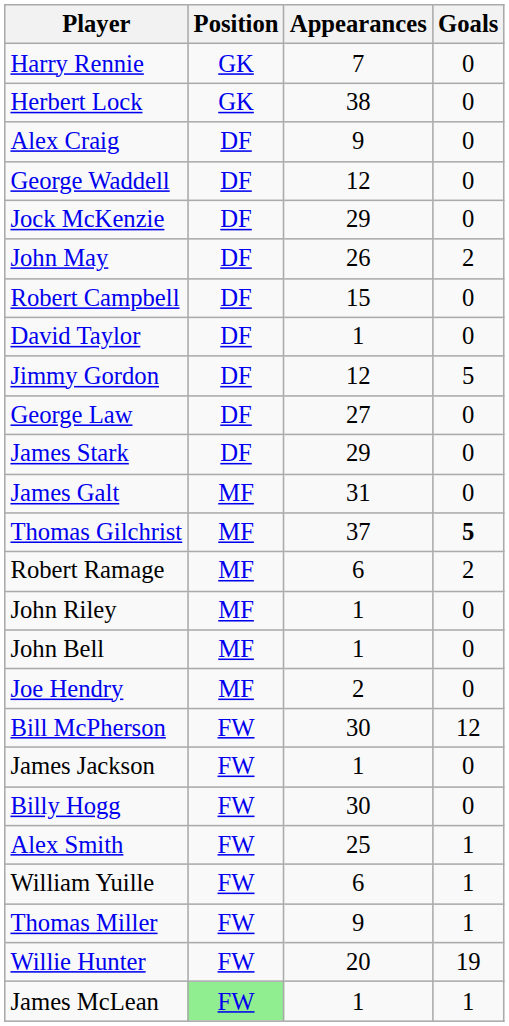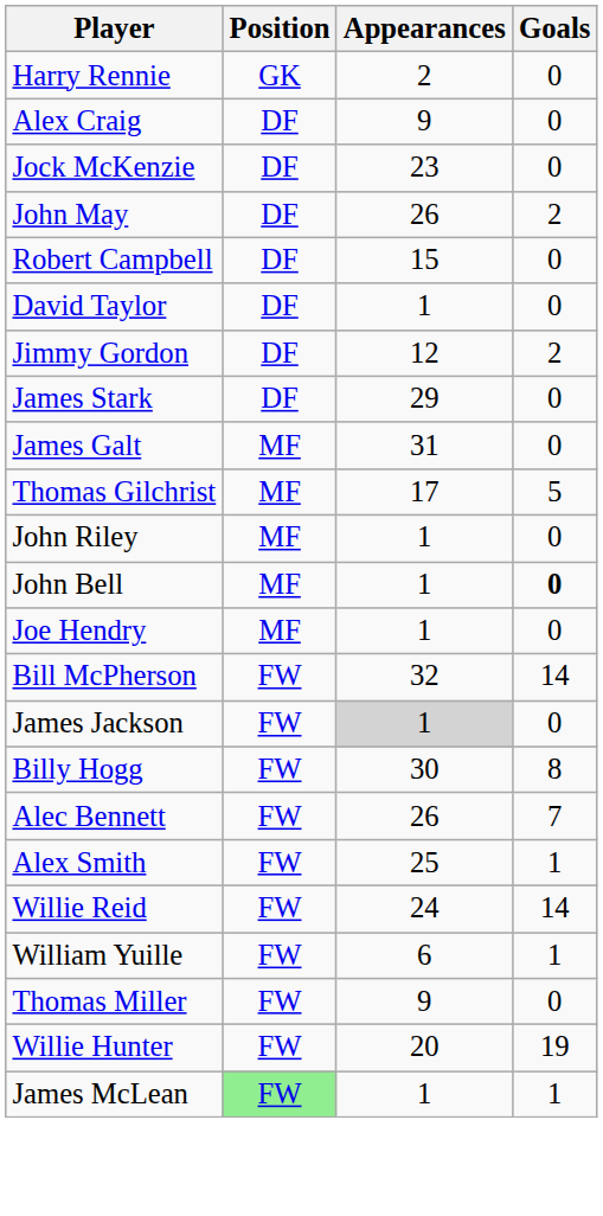 <table class="wikitable sortable" style="text-align: center;">
 <tr>
 <th>Player</th>
 <th>Position</th>
 <th>Appearances</th>
 <th>Goals</th>
 </tr>
 <tr>
 <td align="left"> <a href='#'>Harry Rennie</a></td>
 <td><a href='#'>GK</a></td>
-<td>7</td>
-<td>0</td>
-</tr>
-<tr>
-<td align="left"> <a href='#'>Herbert Lock</a></td>
-<td><a href='#'>GK</a></td>
-<td>38</td>
+<td>2</td>
 <td>0</td>
 </tr>
 <tr>
 <td align="left"> <a href='#'>Alex Craig</a></td>
 <td><a href='#'>DF</a></td>
 <td>9</td>
 <td>0</td>
 </tr>
 <tr>
-<td align="left"> <a href='#'>George Waddell</a></td>
-<td><a href='#'>DF</a></td>
-<td>12</td>
-<td>0</td>
-</tr>
-<tr>
 <td align="left"> <a href='#'>Jock McKenzie</a></td>
 <td><a href='#'>DF</a></td>
-<td>29</td>
+<td>23</td>
 <td>0</td>
 </tr>
 <tr>
 <td align="left"> <a href='#'>John May</a></td>
 <td><a href='#'>DF</a></td>
 <td>26</td>
 <td>2</td>
 </tr>
 <tr>
 <td align="left"> <a href='#'>Robert Campbell</a></td>
 <td><a href='#'>DF</a></td>
 <td>15</td>
 <td>0</td>
 </tr>
 <tr>
 <td align="left"> <a href='#'>David Taylor</a></td>
 <td><a href='#'>DF</a></td>
 <td>1</td>
 <td>0</td>
 </tr>
 <tr>
 <td align="left"> <a href='#'>Jimmy Gordon</a></td>
 <td><a href='#'>DF</a></td>
 <td>12</td>
-<td>5</td>
-</tr>
-<tr>
-<td align="left"> <a href='#'>George Law</a></td>
-<td><a href='#'>DF</a></td>
-<td>27</td>
-<td>0</td>
+<td>2</td>
 </tr>
 <tr>
 <td align="left"> <a href='#'>James Stark</a></td>
 <td><a href='#'>DF</a></td>
 <td>29</td>
 <td>0</td>
 </tr>
 <tr>
 <td align="left"> <a href='#'>James Galt</a></td>
 <td><a href='#'>MF</a></td>
 <td>31</td>
 <td>0</td>
 </tr>
 <tr>
 <td align="left"> <a href='#'>Thomas Gilchrist</a></td>
 <td><a href='#'>MF</a></td>
-<td>37</td>
-<td><strong>5</strong></td>
-</tr>
-<tr>
-<td align="left"> Robert Ramage</td>
-<td><a href='#'>MF</a></td>
-<td>6</td>
-<td>2</td>
+<td>17</td>
+<td>5</td>
 </tr>
 <tr>
 <td align="left"> John Riley</td>
 <td><a href='#'>MF</a></td>
 <td>1</td>
 <td>0</td>
 </tr>
 <tr>
 <td align="left"> John Bell</td>
 <td><a href='#'>MF</a></td>
 <td>1</td>
-<td>0</td>
+<td><strong>0</strong></td>
 </tr>
 <tr>
 <td align="left"> <a href='#'>Joe Hendry</a></td>
 <td><a href='#'>MF</a></td>
-<td>2</td>
+<td>1</td>
 <td>0</td>
 </tr>
 <tr>
 <td align="left"> <a href='#'>Bill McPherson</a></td>
 <td><a href='#'>FW</a></td>
-<td>30</td>
-<td>12</td>
+<td>32</td>
+<td>14</td>
 </tr>
 <tr>
 <td align="left"> James Jackson</td>
 <td><a href='#'>FW</a></td>
-<td>1</td>
+<td style="background: lightgrey;">1</td>
 <td>0</td>
 </tr>
 <tr>
 <td align="left"> <a href='#'>Billy Hogg</a></td>
 <td><a href='#'>FW</a></td>
 <td>30</td>
-<td>0</td>
+<td>8</td>
+</tr>
+<tr>
+<td align="left"> <a href='#'>Alec Bennett</a></td>
+<td><a href='#'>FW</a></td>
+<td>26</td>
+<td>7</td>
 </tr>
 <tr>
 <td align="left"> <a href='#'>Alex Smith</a></td>
 <td><a href='#'>FW</a></td>
 <td>25</td>
 <td>1</td>
+</tr>
+<tr>
+<td align="left"> <a href='#'>Willie Reid</a></td>
+<td><a href='#'>FW</a></td>
+<td>24</td>
+<td>14</td>
 </tr>
 <tr>
 <td align="left"> William Yuille</td>
 <td><a href='#'>FW</a></td>
 <td>6</td>
 <td>1</td>
 </tr>
 <tr>
 <td align="left"> <a href='#'>Thomas Miller</a></td>
 <td><a href='#'>FW</a></td>
 <td>9</td>
-<td>1</td>
+<td>0</td>
 </tr>
 <tr>
 <td align="left"> <a href='#'>Willie Hunter</a></td>
 <td><a href='#'>FW</a></td>
 <td>20</td>
 <td>19</td>
 </tr>
 <tr>
 <td align="left"> James McLean</td>
 <td style="background: lightgreen;"><a href='#'>FW</a></td>
 <td>1</td>
 <td>1</td>
 </tr>
 </table>
